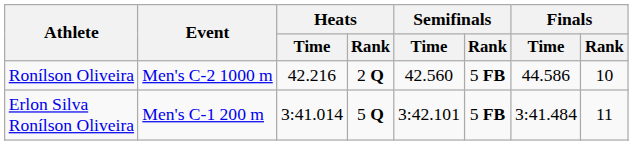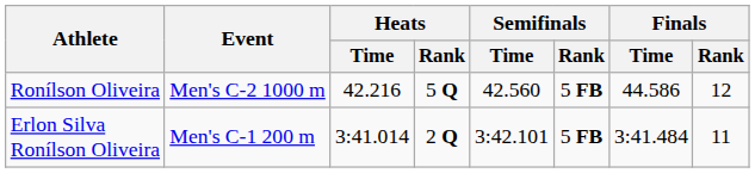 <table class="wikitable" style="font-size:90%">
 <tr>
 <th rowspan="2">Athlete</th>
 <th rowspan="2">Event</th>
 <th colspan=2>Heats</th>
 <th colspan=2>Semifinals</th>
 <th colspan=2>Finals</th>
 </tr>
 <tr style="font-size:95%">
 <th>Time</th>
 <th>Rank</th>
 <th>Time</th>
 <th>Rank</th>
 <th>Time</th>
 <th>Rank</th>
 </tr>
 <tr align=center>
 <td align=left><a href='#'>Ronílson Oliveira</a></td>
 <td align=left><a href='#'>Men's C-2 1000 m</a></td>
 <td>42.216</td>
-<td>2 <strong>Q</strong></td>
+<td>5 <strong>Q</strong></td>
 <td>42.560</td>
 <td>5 <strong>FB</strong></td>
 <td>44.586</td>
-<td>10</td>
+<td>12</td>
 </tr>
 <tr align=center>
 <td align=left><a href='#'>Erlon Silva</a><br><a href='#'>Ronílson Oliveira</a></td>
 <td align=left><a href='#'>Men's C-1 200 m</a></td>
 <td>3:41.014</td>
-<td>5 <strong>Q</strong></td>
+<td>2 <strong>Q</strong></td>
 <td>3:42.101</td>
 <td>5 <strong>FB</strong></td>
 <td>3:41.484</td>
 <td>11</td>
 </tr>
 </table>
